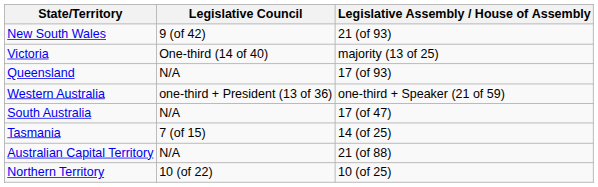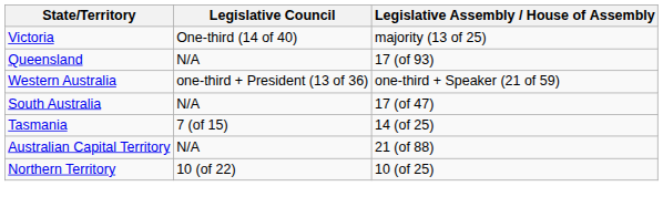 <table class="wikitable">
 <tr>
 <th>State/Territory</th>
 <th>Legislative Council</th>
 <th>Legislative Assembly / House of Assembly</th>
-</tr>
-<tr>
-<td><a href='#'>New South Wales</a></td>
-<td>9 (of 42)</td>
-<td>21 (of 93)</td>
 </tr>
 <tr>
 <td><a href='#'>Victoria</a></td>
 <td>One-third (14 of 40)</td>
 <td>majority (13 of 25)</td>
 </tr>
 <tr>
 <td><a href='#'>Queensland</a></td>
 <td>N/A</td>
 <td>17 (of 93)</td>
 </tr>
 <tr>
 <td><a href='#'>Western Australia</a></td>
 <td>one-third + President  (13 of 36)</td>
 <td>one-third + Speaker  (21 of 59)</td>
 </tr>
 <tr>
 <td><a href='#'>South Australia</a></td>
 <td>N/A</td>
 <td>17 (of 47)</td>
 </tr>
 <tr>
 <td><a href='#'>Tasmania</a></td>
 <td>7 (of 15)</td>
 <td>14 (of 25)</td>
 </tr>
 <tr>
 <td><a href='#'>Australian Capital Territory</a></td>
 <td>N/A</td>
 <td>21 (of 88)</td>
 </tr>
 <tr>
 <td><a href='#'>Northern Territory</a></td>
 <td>10 (of 22)</td>
 <td>10 (of 25)</td>
 </tr>
 </table>
